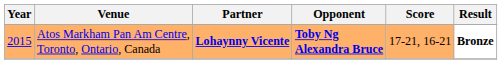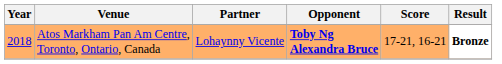 <table class="sortable wikitable" style="font-size: 90%;">
 <tr>
 <th>Year</th>
 <th>Venue</th>
 <th>Partner</th>
 <th>Opponent</th>
 <th>Score</th>
 <th>Result</th>
 </tr>
 <tr>
 </tr>
 <tr style="background:#FFB069">
-<td align="center"><a href='#'>2015</a></td>
+<td align="center"><a href='#'>2018</a></td>
 <td align="left"><a href='#'>Atos Markham Pan Am Centre</a>,<br> <a href='#'>Toronto</a>, <a href='#'>Ontario</a>, Canada</td>
-<td align="left"><strong> <a href='#'>Lohaynny Vicente</a></strong></td>
+<td align="left"> <a href='#'>Lohaynny Vicente</a></td>
 <td align="left"><strong> <a href='#'>Toby Ng</a><br> <a href='#'>Alexandra Bruce</a></strong></td>
 <td align="center">17-21, 16-21</td>
 <td style="text-align:left; background:white"> <strong>Bronze</strong></td>
 </tr>
 <tr>
 </tr>
 </table>
